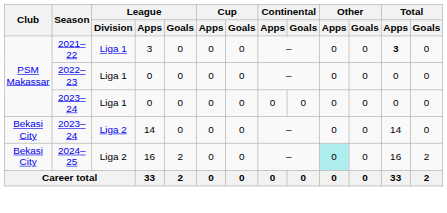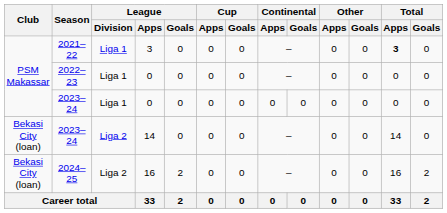 <table class="wikitable" style="text-align: center">
 <tr>
 <th rowspan="2">Club</th>
 <th rowspan="2">Season</th>
 <th colspan="3">League</th>
 <th colspan="2">Cup</th>
 <th colspan="2">Continental</th>
 <th colspan="2">Other</th>
 <th colspan="2">Total</th>
 </tr>
 <tr>
 <th>Division</th>
 <th>Apps</th>
 <th>Goals</th>
 <th>Apps</th>
 <th>Goals</th>
 <th>Apps</th>
 <th>Goals</th>
 <th>Apps</th>
 <th>Goals</th>
 <th>Apps</th>
 <th>Goals</th>
 </tr>
 <tr>
 <td rowspan="3"><a href='#'>PSM Makassar</a></td>
 <td><a href='#'>2021–22</a></td>
 <td rowspan="1" valign="center"><a href='#'>Liga 1</a></td>
 <td>3</td>
 <td>0</td>
 <td>0</td>
 <td>0</td>
 <td colspan="2">–</td>
 <td>0</td>
 <td>0</td>
 <td><strong>3</strong></td>
 <td>0</td>
 </tr>
 <tr>
 <td><a href='#'>2022–23</a></td>
 <td rowspan="1" valign="center">Liga 1</td>
 <td>0</td>
 <td>0</td>
 <td>0</td>
 <td>0</td>
 <td colspan=2>–</td>
 <td>0</td>
 <td>0</td>
 <td>0</td>
 <td>0</td>
 </tr>
 <tr>
 <td><a href='#'>2023–24</a></td>
 <td>Liga 1</td>
 <td>0</td>
 <td>0</td>
 <td>0</td>
 <td>0</td>
 <td>0</td>
 <td>0</td>
 <td>0</td>
 <td>0</td>
 <td>0</td>
 <td>0</td>
 </tr>
 <tr>
-<td rowspan="1"><a href='#'>Bekasi City</a></td>
+<td rowspan="1"><a href='#'>Bekasi City</a> (loan)</td>
 <td><a href='#'>2023–24</a></td>
 <td rowspan="1" valign="center"><a href='#'>Liga 2</a></td>
 <td>14</td>
 <td>0</td>
 <td>0</td>
 <td>0</td>
 <td colspan="2">–</td>
 <td>0</td>
 <td>0</td>
 <td>14</td>
 <td>0</td>
 </tr>
 <tr>
-<td rowspan="1"><a href='#'>Bekasi City</a></td>
+<td rowspan="1"><a href='#'>Bekasi City</a> (loan)</td>
 <td><a href='#'>2024–25</a></td>
 <td rowspan="1" valign="center">Liga 2</td>
 <td>16</td>
 <td>2</td>
 <td>0</td>
 <td>0</td>
 <td colspan="2">–</td>
-<td style="background: paleturquoise;">0</td>
+<td>0</td>
 <td>0</td>
 <td>16</td>
 <td>2</td>
 </tr>
 <tr>
 <th colspan=3>Career total</th>
 <th>33</th>
 <th>2</th>
 <th>0</th>
 <th>0</th>
 <th>0</th>
 <th>0</th>
 <th>0</th>
 <th>0</th>
 <th>33</th>
 <th>2</th>
 </tr>
 </table>
